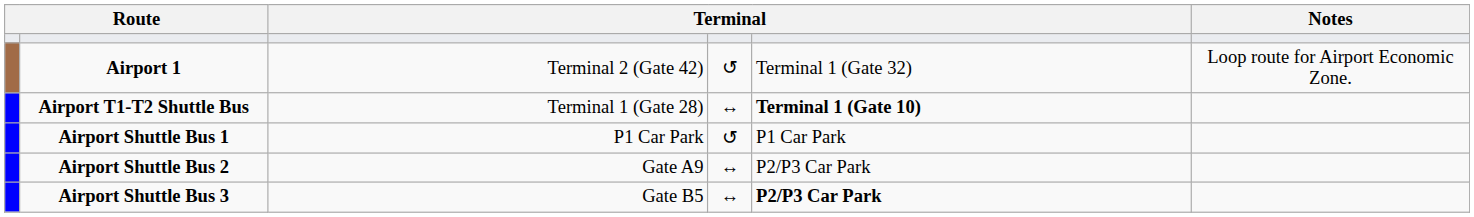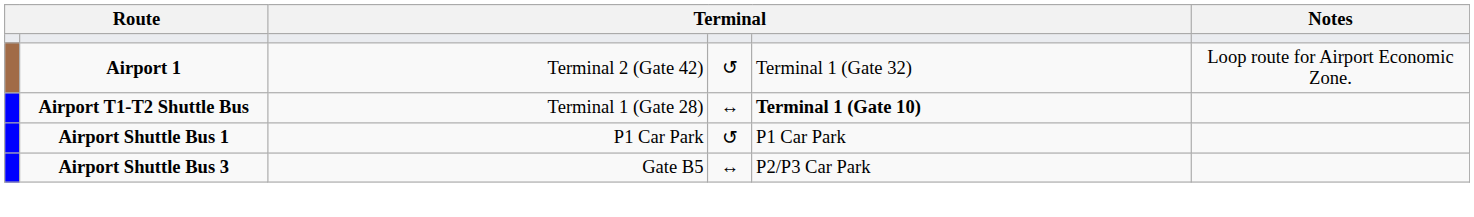 <table class="wikitable sortable" style="width:100%; text-align:center;">
 <tr>
 <th colspan="2" width="18%">Route</th>
 <th colspan="3">Terminal</th>
 <th width="19%">Notes</th>
 </tr>
 <tr style="background:#EAECF0" height=0>
 <td width="1%"></td>
 <td></td>
 <td width="30%"></td>
 <td></td>
 <td width="30%"></td>
 <td></td>
 </tr>
 <tr>
 <td style="background:#A16B47"></td>
 <td><strong>Airport 1</strong></td>
 <td align=right>Terminal 2 (Gate 42)</td>
 <td>↺</td>
 <td align=left>Terminal 1 (Gate 32)</td>
 <td>Loop route for Airport Economic Zone.</td>
 </tr>
 <tr>
 <td style="background:blue"></td>
 <td><strong>Airport T1-T2 Shuttle Bus</strong></td>
 <td align=right>Terminal 1 (Gate 28)</td>
 <td>↔</td>
 <td align=left><strong>Terminal 1 (Gate 10)</strong></td>
 <td></td>
 </tr>
 <tr>
 <td style="background:blue"></td>
 <td><strong>Airport Shuttle Bus 1</strong></td>
 <td align=right>P1 Car Park</td>
 <td>↺</td>
 <td align=left>P1 Car Park</td>
 <td></td>
 </tr>
 <tr>
 <td style="background:blue"></td>
-<td><strong>Airport Shuttle Bus 2</strong></td>
-<td align=right>Gate A9</td>
+<td><strong>Airport Shuttle Bus 3</strong></td>
+<td align=right>Gate B5</td>
 <td>↔</td>
 <td align=left>P2/P3 Car Park</td>
 <td></td>
 </tr>
-<tr>
-<td style="background:blue"></td>
-<td><strong>Airport Shuttle Bus 3</strong></td>
-<td align=right>Gate B5</td>
-<td>↔</td>
-<td align=left><strong>P2/P3 Car Park</strong></td>
-<td></td>
-</tr>
 </table>
